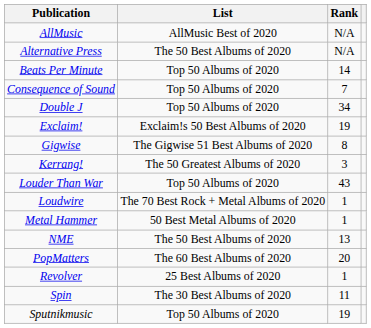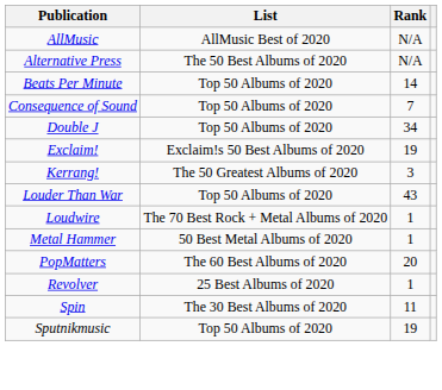 <table class="sortable wikitable">
 <tr>
 <th>Publication</th>
 <th>List</th>
 <th>Rank</th>
 <th></th>
 </tr>
 <tr>
 <td align="center"><em><a href='#'>AllMusic</a></em></td>
 <td align="center">AllMusic Best of 2020</td>
 <td align="center">N/A</td>
 <td align="center"></td>
 </tr>
 <tr>
 <td align="center"><em><a href='#'>Alternative Press</a></em></td>
 <td align="center">The 50 Best Albums of 2020</td>
 <td align="center">N/A</td>
 <td align="center"></td>
 </tr>
 <tr>
 <td align="center"><em><a href='#'>Beats Per Minute</a></em></td>
 <td align="center">Top 50 Albums of 2020</td>
 <td align="center">14</td>
 <td align="center"></td>
 </tr>
 <tr>
 <td align="center"><em><a href='#'>Consequence of Sound</a></em></td>
 <td align="center">Top 50 Albums of 2020</td>
 <td align="center">7</td>
 <td align="center"></td>
 </tr>
 <tr>
 <td align="center"><em><a href='#'>Double J</a></em></td>
 <td align="center">Top 50 Albums of 2020</td>
 <td align="center">34</td>
 <td align="center"></td>
 </tr>
 <tr>
 <td align="center"><em><a href='#'>Exclaim!</a></em></td>
 <td align="center">Exclaim!s 50 Best Albums of 2020</td>
 <td align="center">19</td>
 <td align="center"></td>
 </tr>
 <tr>
-<td align="center"><em><a href='#'>Gigwise</a></em></td>
-<td align="center">The Gigwise 51 Best Albums of 2020</td>
-<td align="center">8</td>
-<td align="center"></td>
-</tr>
-<tr>
 <td align="center"><em><a href='#'>Kerrang!</a></em></td>
 <td align="center">The 50 Greatest Albums of 2020</td>
 <td align="center">3</td>
 <td align="center"></td>
 </tr>
 <tr>
 <td align="center"><em><a href='#'>Louder Than War</a></em></td>
 <td align="center">Top 50 Albums of 2020</td>
 <td align="center">43</td>
 <td align="center"></td>
 </tr>
 <tr>
 <td align="center"><em><a href='#'>Loudwire</a></em></td>
 <td align="center">The 70 Best Rock + Metal Albums of 2020</td>
 <td align="center">1</td>
 <td align="center"></td>
 </tr>
 <tr>
 <td align="center"><em><a href='#'>Metal Hammer</a></em></td>
 <td align="center">50 Best Metal Albums of 2020</td>
 <td align="center">1</td>
-<td align="center"></td>
-</tr>
-<tr>
-<td align="center"><em><a href='#'>NME</a></em></td>
-<td align="center">The 50 Best Albums of 2020</td>
-<td align="center">13</td>
 <td align="center"></td>
 </tr>
 <tr>
 <td align="center"><em><a href='#'>PopMatters</a></em></td>
 <td align="center">The 60 Best Albums of 2020</td>
 <td align="center">20</td>
 <td align="center"></td>
 </tr>
 <tr>
 <td align="center"><em><a href='#'>Revolver</a></em></td>
 <td align="center">25 Best Albums of 2020</td>
 <td align="center">1</td>
 <td align="center"></td>
 </tr>
 <tr>
 <td align="center"><em><a href='#'>Spin</a></em></td>
 <td align="center">The 30 Best Albums of 2020</td>
 <td align="center">11</td>
 <td align="center"></td>
 </tr>
 <tr>
 <td align="center"><em>Sputnikmusic</em></td>
 <td align="center">Top 50 Albums of 2020</td>
 <td align="center">19</td>
 <td align="center"></td>
 </tr>
 </table>
